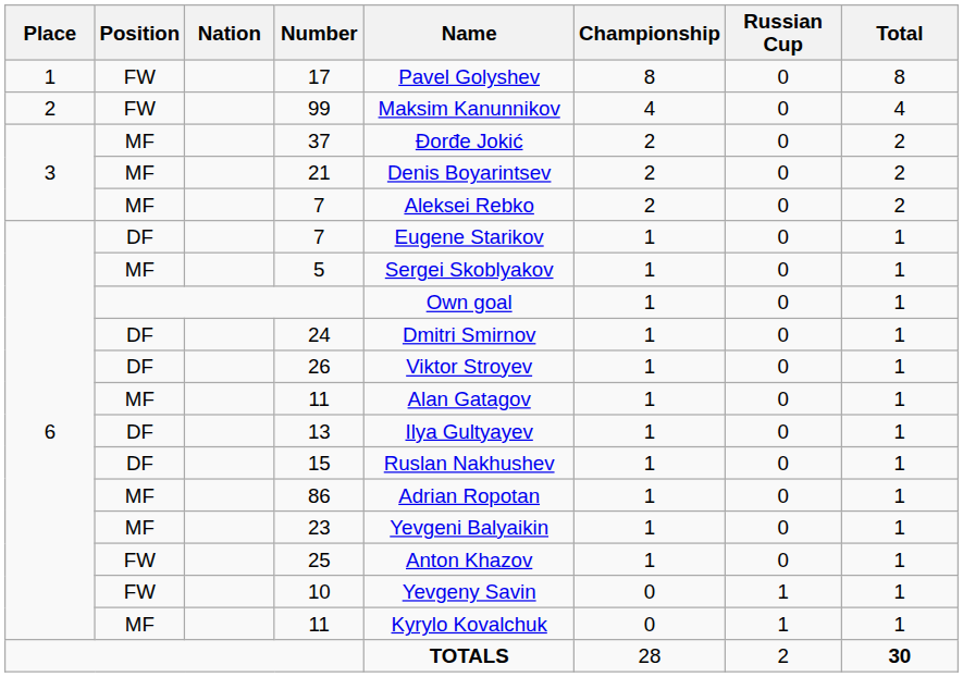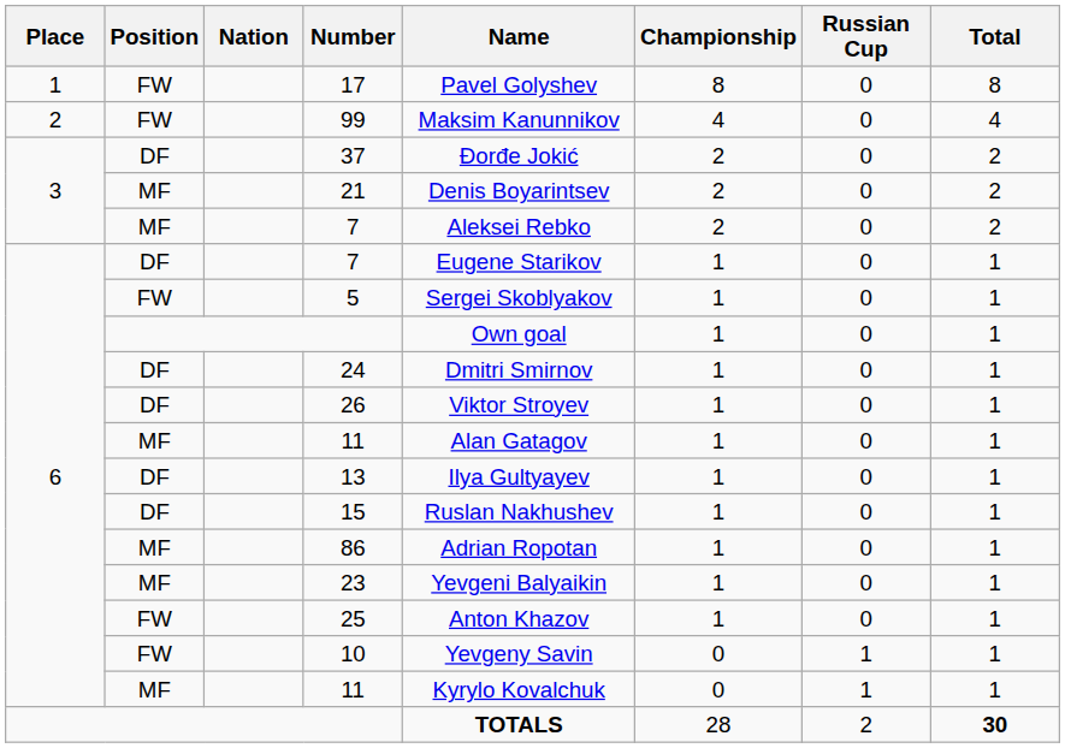 <table class="wikitable" style="font-size: 95%; text-align: center;">
 <tr>
 <th width=60>Place</th>
 <th width=60>Position</th>
 <th width=60>Nation</th>
 <th width=60>Number</th>
 <th width=150>Name</th>
 <th width=80>Championship</th>
 <th width=80>Russian Cup</th>
 <th width=80>Total</th>
 </tr>
 <tr>
 <td>1</td>
 <td>FW</td>
 <td></td>
 <td>17</td>
 <td><a href='#'>Pavel Golyshev</a></td>
 <td>8</td>
 <td>0</td>
 <td>8</td>
 </tr>
 <tr>
 <td>2</td>
 <td>FW</td>
 <td></td>
 <td>99</td>
 <td><a href='#'>Maksim Kanunnikov</a></td>
 <td>4</td>
 <td>0</td>
 <td>4</td>
 </tr>
 <tr>
 <td rowspan="3">3</td>
-<td>MF</td>
+<td>DF</td>
 <td></td>
 <td>37</td>
 <td><a href='#'>Đorđe Jokić</a></td>
 <td>2</td>
 <td>0</td>
 <td>2</td>
 </tr>
 <tr>
 <td>MF</td>
 <td></td>
 <td>21</td>
 <td><a href='#'>Denis Boyarintsev</a></td>
 <td>2</td>
 <td>0</td>
 <td>2</td>
 </tr>
 <tr>
 <td>MF</td>
 <td></td>
 <td>7</td>
 <td><a href='#'>Aleksei Rebko</a></td>
 <td>2</td>
 <td>0</td>
 <td>2</td>
 </tr>
 <tr>
 <td rowspan="13">6</td>
 <td>DF</td>
 <td></td>
 <td>7</td>
 <td><a href='#'>Eugene Starikov</a></td>
 <td>1</td>
 <td>0</td>
 <td>1</td>
 </tr>
 <tr>
-<td>MF</td>
+<td>FW</td>
 <td></td>
 <td>5</td>
 <td><a href='#'>Sergei Skoblyakov</a></td>
 <td>1</td>
 <td>0</td>
 <td>1</td>
 </tr>
 <tr>
 <td colspan="3"></td>
 <td><a href='#'>Own goal</a></td>
 <td>1</td>
 <td>0</td>
 <td>1</td>
 </tr>
 <tr>
 <td>DF</td>
 <td></td>
 <td>24</td>
 <td><a href='#'>Dmitri Smirnov</a></td>
 <td>1</td>
 <td>0</td>
 <td>1</td>
 </tr>
 <tr>
 <td>DF</td>
 <td></td>
 <td>26</td>
 <td><a href='#'>Viktor Stroyev</a></td>
 <td>1</td>
 <td>0</td>
 <td>1</td>
 </tr>
 <tr>
 <td>MF</td>
 <td></td>
 <td>11</td>
 <td><a href='#'>Alan Gatagov</a></td>
 <td>1</td>
 <td>0</td>
 <td>1</td>
 </tr>
 <tr>
 <td>DF</td>
 <td></td>
 <td>13</td>
 <td><a href='#'>Ilya Gultyayev</a></td>
 <td>1</td>
 <td>0</td>
 <td>1</td>
 </tr>
 <tr>
 <td>DF</td>
 <td></td>
 <td>15</td>
 <td><a href='#'>Ruslan Nakhushev</a></td>
 <td>1</td>
 <td>0</td>
 <td>1</td>
 </tr>
 <tr>
 <td>MF</td>
 <td></td>
 <td>86</td>
 <td><a href='#'>Adrian Ropotan</a></td>
 <td>1</td>
 <td>0</td>
 <td>1</td>
 </tr>
 <tr>
 <td>MF</td>
 <td></td>
 <td>23</td>
 <td><a href='#'>Yevgeni Balyaikin</a></td>
 <td>1</td>
 <td>0</td>
 <td>1</td>
 </tr>
 <tr>
 <td>FW</td>
 <td></td>
 <td>25</td>
 <td><a href='#'>Anton Khazov</a></td>
 <td>1</td>
 <td>0</td>
 <td>1</td>
 </tr>
 <tr>
 <td>FW</td>
 <td></td>
 <td>10</td>
 <td><a href='#'>Yevgeny Savin</a></td>
 <td>0</td>
 <td>1</td>
 <td>1</td>
 </tr>
 <tr>
 <td>MF</td>
 <td></td>
 <td>11</td>
 <td><a href='#'>Kyrylo Kovalchuk</a></td>
 <td>0</td>
 <td>1</td>
 <td>1</td>
 </tr>
 <tr>
 <td colspan="4"></td>
 <td><strong>TOTALS</strong></td>
 <td>28</td>
 <td>2</td>
 <td><strong>30</strong></td>
 </tr>
 </table>
